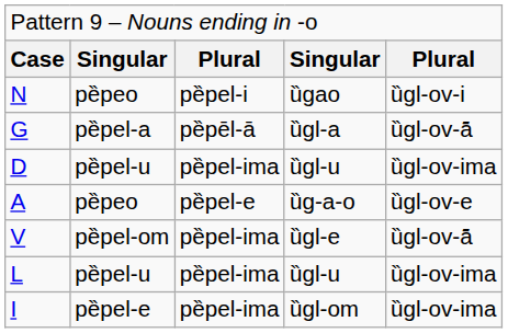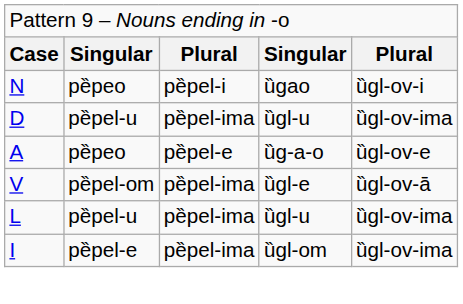 <table class="wikitable">
 <tr>
 <td colspan="5">Pattern 9 – <em>Nouns ending in</em> -o</td>
 </tr>
 <tr>
 <th>Case</th>
 <th>Singular</th>
 <th>Plural</th>
 <th>Singular</th>
 <th>Plural</th>
 </tr>
 <tr>
 <td><a href='#'>N</a></td>
 <td>pȅpeo</td>
 <td>pȅpel-i</td>
 <td>ȕgao</td>
 <td>ȕgl-ov-i</td>
-</tr>
-<tr>
-<td><a href='#'>G</a></td>
-<td>pȅpel-a</td>
-<td>pȅpēl-ā</td>
-<td>ȕgl-a</td>
-<td>ȕgl-ov-ā̄</td>
 </tr>
 <tr>
 <td><a href='#'>D</a></td>
 <td>pȅpel-u</td>
 <td>pȅpel-ima</td>
 <td>ȕgl-u</td>
 <td>ȕgl-ov-ima</td>
 </tr>
 <tr>
 <td><a href='#'>A</a></td>
 <td>pȅpeo</td>
 <td>pȅpel-e</td>
 <td>ȕg-a-o</td>
 <td>ȕgl-ov-e</td>
 </tr>
 <tr>
 <td><a href='#'>V</a></td>
 <td>pȅpel-om</td>
 <td>pȅpel-ima</td>
 <td>ȕgl-e</td>
 <td>ȕgl-ov-ā̄</td>
 </tr>
 <tr>
 <td><a href='#'>L</a></td>
 <td>pȅpel-u</td>
 <td>pȅpel-ima</td>
 <td>ȕgl-u</td>
 <td>ȕgl-ov-ima</td>
 </tr>
 <tr>
 <td><a href='#'>I</a></td>
 <td>pȅpel-e</td>
 <td>pȅpel-ima</td>
 <td>ȕgl-om</td>
 <td>ȕgl-ov-ima</td>
 </tr>
 </table>
